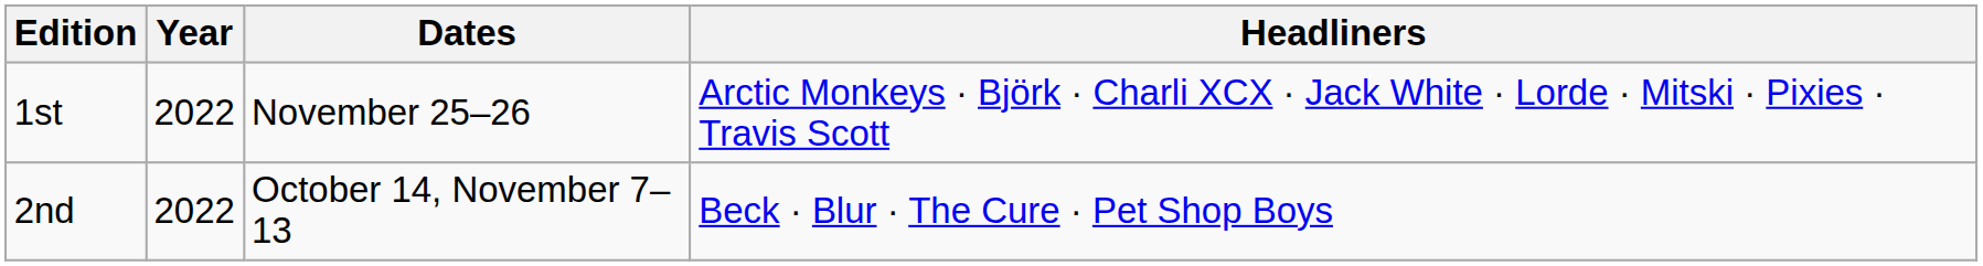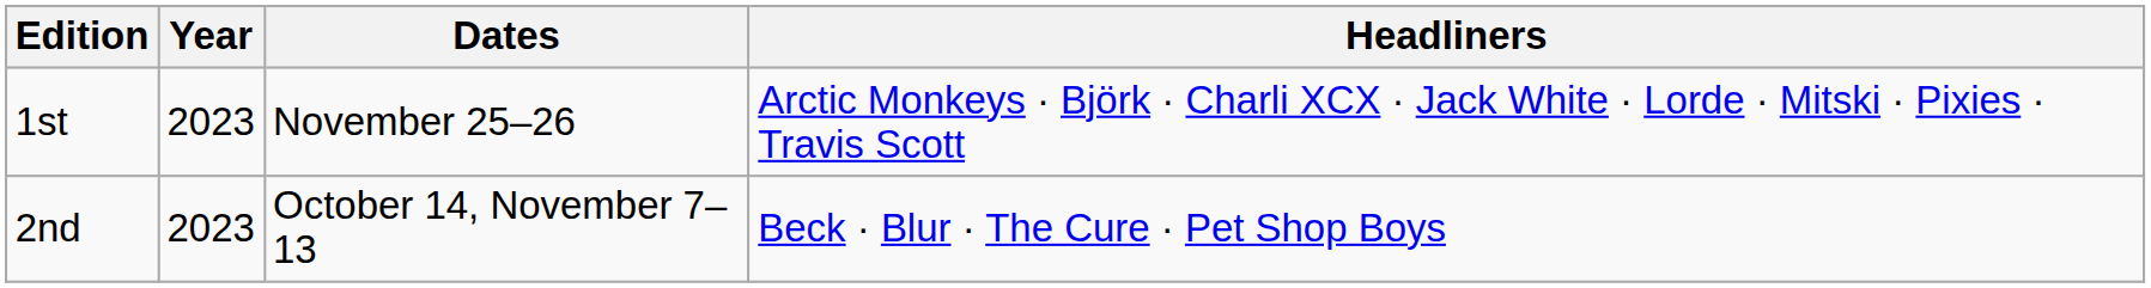 <table class="wikitable">
 <tr>
 <th>Edition</th>
 <th>Year</th>
 <th>Dates</th>
 <th>Headliners</th>
 </tr>
 <tr>
 <td>1st</td>
-<td>2022</td>
+<td>2023</td>
 <td>November 25–26</td>
 <td><a href='#'>Arctic Monkeys</a> · <a href='#'>Björk</a> · <a href='#'>Charli XCX</a> · <a href='#'>Jack White</a> · <a href='#'>Lorde</a> · <a href='#'>Mitski</a> · <a href='#'>Pixies</a> · <a href='#'>Travis Scott</a></td>
 </tr>
 <tr>
 <td>2nd</td>
-<td>2022</td>
+<td>2023</td>
 <td>October 14, November 7–13</td>
 <td><a href='#'>Beck</a> · <a href='#'>Blur</a> · <a href='#'>The Cure</a> · <a href='#'>Pet Shop Boys</a></td>
 </tr>
 </table>
